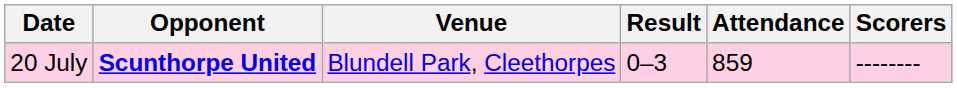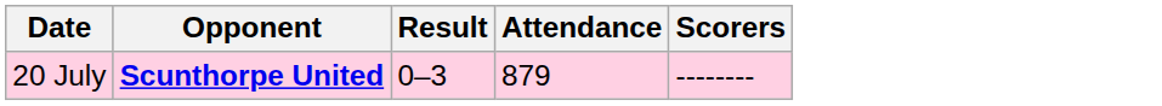 <table class="wikitable">
 <tr>
 <th>Date</th>
 <th>Opponent</th>
-<th>Venue</th>
 <th>Result</th>
 <th>Attendance</th>
 <th>Scorers</th>
 </tr>
 <tr style="background:#ffd0e3;">
 <td>20 July</td>
 <td><strong><a href='#'>Scunthorpe United</a> <br></strong></td>
-<td><a href='#'>Blundell Park</a>, <a href='#'>Cleethorpes</a></td>
 <td>0–3</td>
-<td>859</td>
+<td>879</td>
 <td>--------</td>
 </tr>
 </table>
